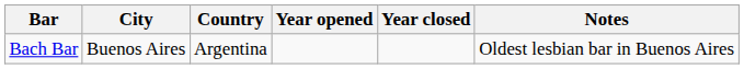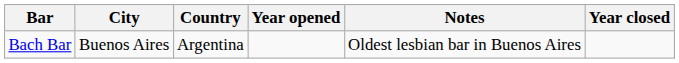 <table class="wikitable sortable">
 <tr>
 <th>Bar</th>
 <th>City</th>
 <th>Country</th>
 <th>Year opened</th>
+<th>Notes</th>
 <th>Year closed</th>
-<th>Notes</th>
 </tr>
 <tr>
 <td><a href='#'>Bach Bar</a></td>
 <td>Buenos Aires</td>
 <td>Argentina</td>
 <td></td>
+<td>Oldest lesbian bar in Buenos Aires</td>
 <td></td>
-<td>Oldest lesbian bar in Buenos Aires</td>
 </tr>
 </table>
